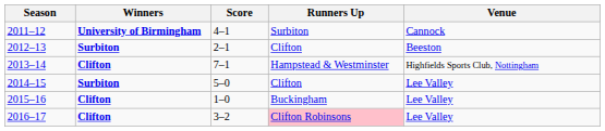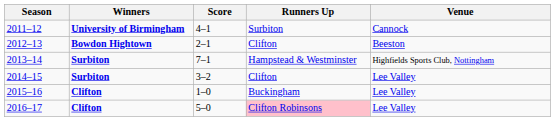 <table class="wikitable sortable">
 <tr>
 <th width=100>Season</th>
 <th width=200>Winners</th>
 <th width=80>Score</th>
 <th width=200>Runners Up</th>
 <th width=300>Venue</th>
 </tr>
 <tr>
 <td><a href='#'>2011–12</a></td>
 <td><strong><a href='#'>University of Birmingham</a></strong> </td>
 <td>4–1</td>
 <td><a href='#'>Surbiton</a></td>
 <td><a href='#'>Cannock</a></td>
 </tr>
 <tr>
 <td><a href='#'>2012–13</a></td>
-<td><strong><a href='#'>Surbiton</a></strong> </td>
+<td><strong><a href='#'>Bowdon Hightown</a></strong> </td>
 <td>2–1</td>
 <td><a href='#'>Clifton</a></td>
 <td><a href='#'>Beeston</a></td>
 </tr>
 <tr>
 <td><a href='#'>2013–14</a></td>
-<td><strong><a href='#'>Clifton</a></strong> </td>
+<td><strong><a href='#'>Surbiton</a></strong> </td>
 <td>7–1</td>
 <td><a href='#'>Hampstead & Westminster</a></td>
 <td><small>Highfields Sports Club, <a href='#'>Nottingham</a></small></td>
 </tr>
 <tr>
 <td><a href='#'>2014–15</a></td>
 <td><strong><a href='#'>Surbiton</a></strong> </td>
-<td>5–0</td>
+<td>3–2</td>
 <td><a href='#'>Clifton</a></td>
 <td><a href='#'>Lee Valley</a></td>
 </tr>
 <tr>
 <td><a href='#'>2015–16</a></td>
 <td><strong><a href='#'>Clifton</a></strong> </td>
 <td>1–0</td>
 <td><a href='#'>Buckingham</a></td>
 <td><a href='#'>Lee Valley</a></td>
 </tr>
 <tr>
 <td><a href='#'>2016–17</a></td>
 <td><strong><a href='#'>Clifton</a></strong> </td>
-<td>3–2</td>
+<td>5–0</td>
 <td style="background: pink;"><a href='#'>Clifton Robinsons</a></td>
 <td><a href='#'>Lee Valley</a></td>
 </tr>
 </table>
